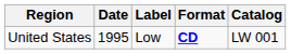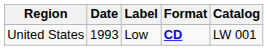 <table class="wikitable">
 <tr>
 <th>Region</th>
 <th>Date</th>
 <th>Label</th>
 <th>Format</th>
 <th>Catalog</th>
 </tr>
 <tr>
 <td>United States</td>
-<td>1995</td>
+<td>1993</td>
 <td>Low</td>
 <td><strong><a href='#'>CD</a></strong></td>
 <td>LW 001</td>
 </tr>
 </table>
